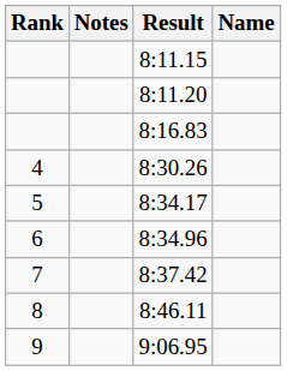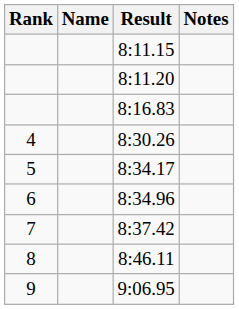 <table class="wikitable sortable" style="text-align:center">
 <tr>
 <th>Rank</th>
+<th>Name</th>
+<th>Result</th>
 <th>Notes</th>
-<th>Result</th>
-<th>Name</th>
 </tr>
 <tr>
 <td></td>
+<td align="left"></td>
+<td>8:11.15</td>
 <td></td>
-<td>8:11.15</td>
-<td align="left"></td>
 </tr>
 <tr>
 <td></td>
+<td align="left"></td>
+<td>8:11.20</td>
 <td></td>
-<td>8:11.20</td>
-<td align="left"></td>
 </tr>
 <tr>
 <td></td>
+<td align="left"></td>
+<td>8:16.83</td>
 <td></td>
-<td>8:16.83</td>
-<td align="left"></td>
 </tr>
 <tr>
 <td>4</td>
+<td align="left"></td>
+<td>8:30.26</td>
 <td></td>
-<td>8:30.26</td>
-<td align="left"></td>
 </tr>
 <tr>
 <td>5</td>
+<td align="left"></td>
+<td>8:34.17</td>
 <td></td>
-<td>8:34.17</td>
-<td align="left"></td>
 </tr>
 <tr>
 <td>6</td>
+<td align="left"></td>
+<td>8:34.96</td>
 <td></td>
-<td>8:34.96</td>
-<td align="left"></td>
 </tr>
 <tr>
 <td>7</td>
+<td align="left"></td>
+<td>8:37.42</td>
 <td></td>
-<td>8:37.42</td>
-<td align="left"></td>
 </tr>
 <tr>
 <td>8</td>
+<td align="left"></td>
+<td>8:46.11</td>
 <td></td>
-<td>8:46.11</td>
-<td align="left"></td>
 </tr>
 <tr>
 <td>9</td>
+<td align="left"></td>
+<td>9:06.95</td>
 <td></td>
-<td>9:06.95</td>
-<td align="left"></td>
 </tr>
 </table>
